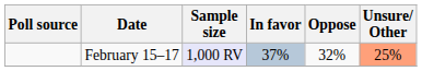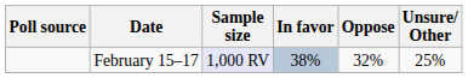 <table class="wikitable sortable collapsible" style="text-align:center;line-height:17px">
 <tr>
 <th>Poll source</th>
 <th>Date</th>
 <th>Sample<br>size</th>
 <th>In favor</th>
 <th>Oppose</th>
 <th>Unsure/<br>Other</th>
 </tr>
 <tr>
 <td></td>
 <td>February 15–17</td>
 <td style="background: lavender;">1,000 RV</td>
-<td style="background:#B6C8D9;">37%</td>
+<td style="background:#B6C8D9;">38%</td>
 <td>32%</td>
-<td style="background: lightsalmon;">25%</td>
+<td>25%</td>
 </tr>
 <tr>
 </tr>
 </table>
